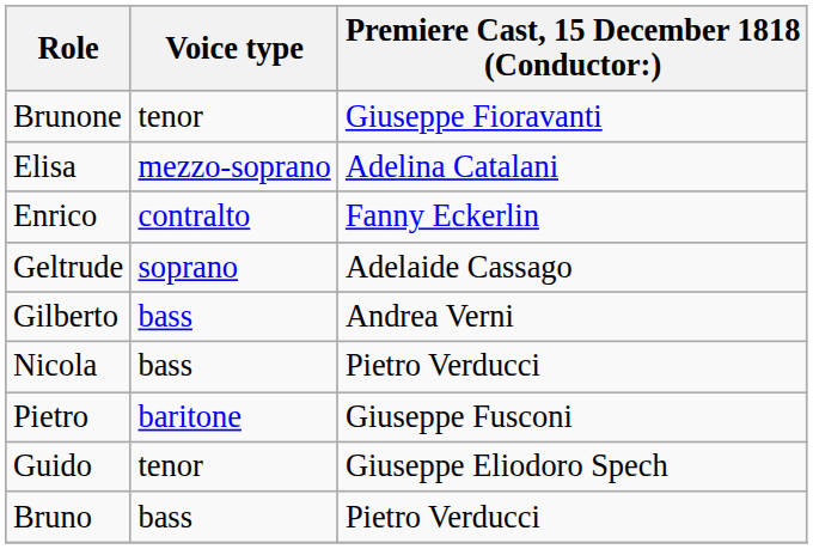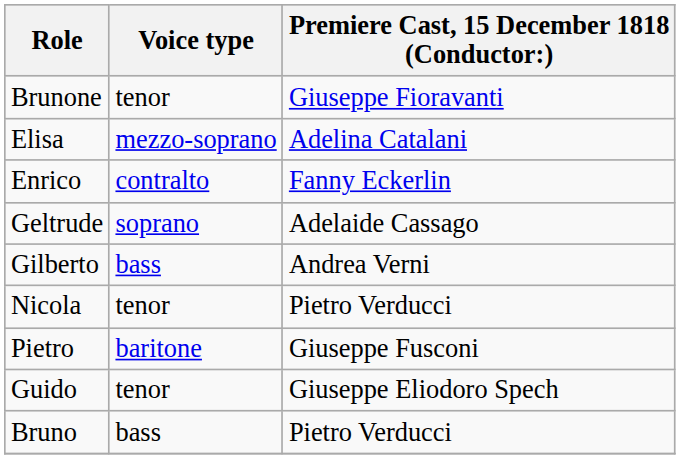 <table class="wikitable">
 <tr>
 <th>Role</th>
 <th>Voice type</th>
 <th>Premiere Cast, 15 December 1818 <br>(Conductor:)</th>
 </tr>
 <tr>
 <td>Brunone</td>
 <td>tenor</td>
 <td><a href='#'>Giuseppe Fioravanti</a></td>
 </tr>
 <tr>
 <td>Elisa</td>
 <td><a href='#'>mezzo-soprano</a></td>
 <td><a href='#'>Adelina Catalani</a></td>
 </tr>
 <tr>
 <td>Enrico</td>
 <td><a href='#'>contralto</a></td>
 <td><a href='#'>Fanny Eckerlin</a></td>
 </tr>
 <tr>
 <td>Geltrude</td>
 <td><a href='#'>soprano</a></td>
 <td>Adelaide Cassago</td>
 </tr>
 <tr>
 <td>Gilberto</td>
 <td><a href='#'>bass</a></td>
 <td>Andrea Verni</td>
 </tr>
 <tr>
 <td>Nicola</td>
-<td>bass</td>
+<td>tenor</td>
 <td>Pietro Verducci</td>
 </tr>
 <tr>
 <td>Pietro</td>
 <td><a href='#'>baritone</a></td>
 <td>Giuseppe Fusconi</td>
 </tr>
 <tr>
 <td>Guido</td>
 <td>tenor</td>
 <td>Giuseppe Eliodoro Spech</td>
 </tr>
 <tr>
 <td>Bruno</td>
 <td>bass</td>
 <td>Pietro Verducci</td>
 </tr>
 <tr>
 </tr>
 </table>
